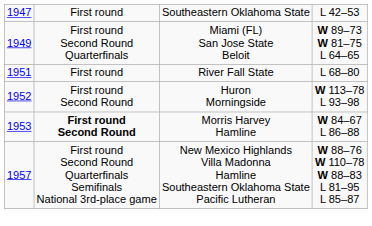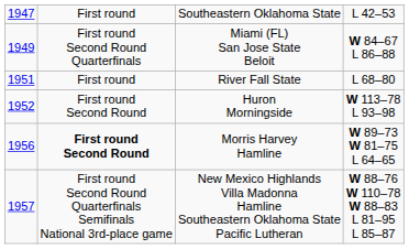 <table class="wikitable">
 <tr align="center">
 <td><a href='#'>1947</a></td>
 <td>First round</td>
 <td>Southeastern Oklahoma State</td>
 <td>L 42–53</td>
 </tr>
 <tr align="center">
 <td><a href='#'>1949</a></td>
 <td>First round<br>Second Round<br>Quarterfinals</td>
 <td>Miami (FL)<br>San Jose State<br>Beloit</td>
-<td><strong>W</strong> 89–73<br><strong>W</strong> 81–75<br>L 64–65</td>
+<td><strong>W</strong> 84–67<br>L 86–88</td>
 </tr>
 <tr align="center">
 <td><a href='#'>1951</a></td>
 <td>First round</td>
 <td>River Fall State</td>
 <td>L 68–80</td>
 </tr>
 <tr align="center">
 <td><a href='#'>1952</a></td>
 <td>First round<br>Second Round</td>
 <td>Huron<br>Morningside</td>
 <td><strong>W</strong> 113–78<br>L 93–98</td>
 </tr>
 <tr align="center">
-<td><a href='#'>1953</a></td>
+<td><a href='#'>1956</a></td>
 <td><strong>First round<br>Second Round</strong></td>
 <td>Morris Harvey<br>Hamline</td>
-<td><strong>W</strong> 84–67<br>L 86–88</td>
+<td><strong>W</strong> 89–73<br><strong>W</strong> 81–75<br>L 64–65</td>
 </tr>
 <tr align="center">
 <td><a href='#'>1957</a></td>
 <td>First round<br>Second Round<br>Quarterfinals<br>Semifinals<br>National 3rd-place game</td>
 <td>New Mexico Highlands<br>Villa Madonna<br>Hamline<br>Southeastern Oklahoma State<br>Pacific Lutheran</td>
 <td><strong>W</strong> 88–76<br><strong>W</strong> 110–78<br><strong>W</strong> 88–83<br>L 81–95<br>L 85–87</td>
 </tr>
 </table>
